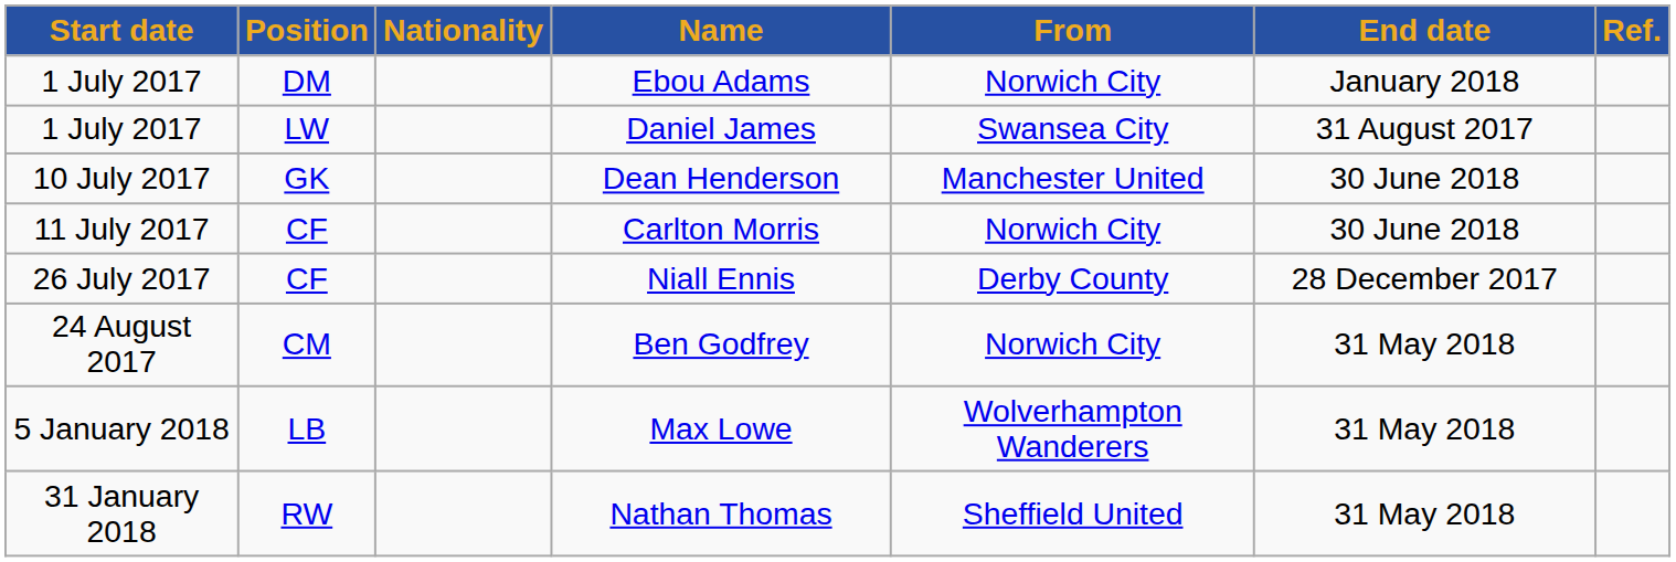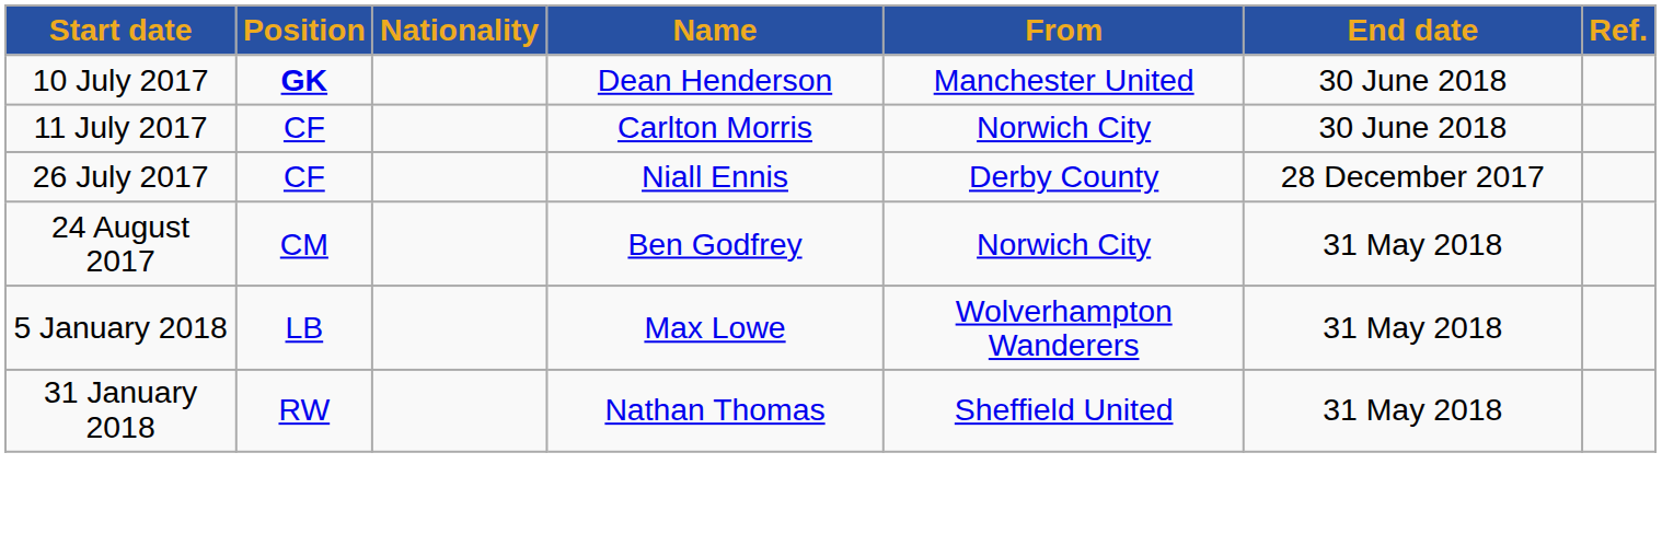 <table class="wikitable"  style="text-align:center; font-size:90%; ">
 <tr>
 <th style="background:#2751A3; color:#EEAB1F; width:100px;">Start date</th>
 <th style="background:#2751A3; color:#EEAB1F; width:50px;">Position</th>
 <th style="background:#2751A3; color:#EEAB1F; width:50px;">Nationality</th>
 <th style="background:#2751A3; color:#EEAB1F; width:150px;">Name</th>
 <th style="background:#2751A3; color:#EEAB1F; width:160px;">From</th>
 <th style="background:#2751A3; color:#EEAB1F; width:150px;">End date</th>
 <th style="background:#2751A3; color:#EEAB1F; width:25px;">Ref.</th>
 </tr>
 <tr>
-<td>1 July 2017</td>
-<td><a href='#'>DM</a></td>
-<td></td>
-<td><a href='#'>Ebou Adams</a></td>
-<td><a href='#'>Norwich City</a></td>
-<td>January 2018</td>
-<td></td>
-</tr>
-<tr>
-<td>1 July 2017</td>
-<td><a href='#'>LW</a></td>
-<td></td>
-<td><a href='#'>Daniel James</a></td>
-<td><a href='#'>Swansea City</a></td>
-<td>31 August 2017</td>
-<td></td>
-</tr>
-<tr>
 <td>10 July 2017</td>
-<td><a href='#'>GK</a></td>
+<td><strong><a href='#'>GK</a></strong></td>
 <td></td>
 <td><a href='#'>Dean Henderson</a></td>
 <td><a href='#'>Manchester United</a></td>
 <td>30 June 2018</td>
 <td></td>
 </tr>
 <tr>
 <td>11 July 2017</td>
 <td><a href='#'>CF</a></td>
 <td></td>
 <td><a href='#'>Carlton Morris</a></td>
 <td><a href='#'>Norwich City</a></td>
 <td>30 June 2018</td>
 <td></td>
 </tr>
 <tr>
 <td>26 July 2017</td>
 <td><a href='#'>CF</a></td>
 <td></td>
 <td><a href='#'>Niall Ennis</a></td>
 <td><a href='#'>Derby County</a></td>
 <td>28 December 2017</td>
 <td></td>
 </tr>
 <tr>
 <td>24 August 2017</td>
 <td><a href='#'>CM</a></td>
 <td></td>
 <td><a href='#'>Ben Godfrey</a></td>
 <td><a href='#'>Norwich City</a></td>
 <td>31 May 2018</td>
 <td></td>
 </tr>
 <tr>
 <td>5 January 2018</td>
 <td><a href='#'>LB</a></td>
 <td></td>
 <td><a href='#'>Max Lowe</a></td>
 <td><a href='#'>Wolverhampton Wanderers</a></td>
 <td>31 May 2018</td>
 <td></td>
 </tr>
 <tr>
 <td>31 January 2018</td>
 <td><a href='#'>RW</a></td>
 <td></td>
 <td><a href='#'>Nathan Thomas</a></td>
 <td><a href='#'>Sheffield United</a></td>
 <td>31 May 2018</td>
 <td><br></td>
 </tr>
 </table>
